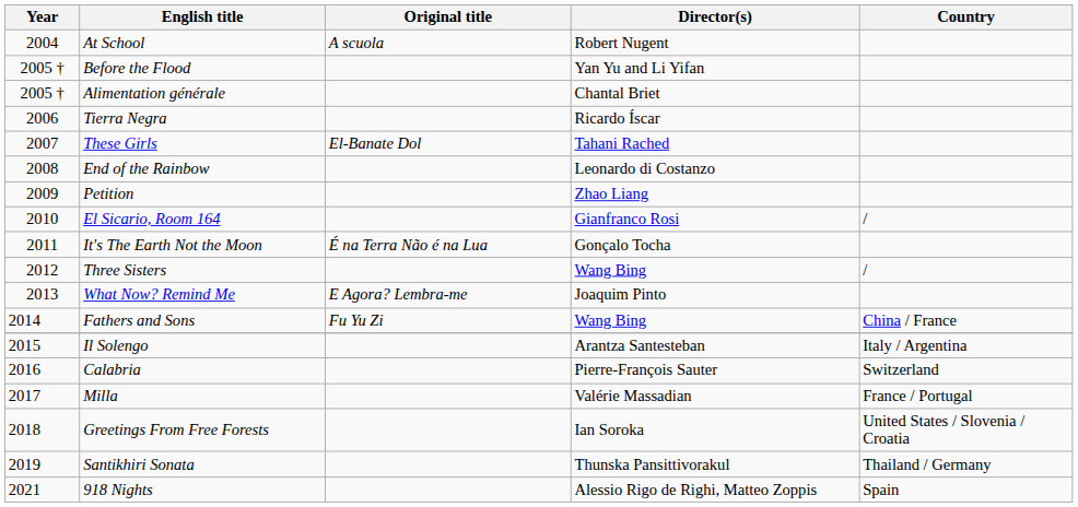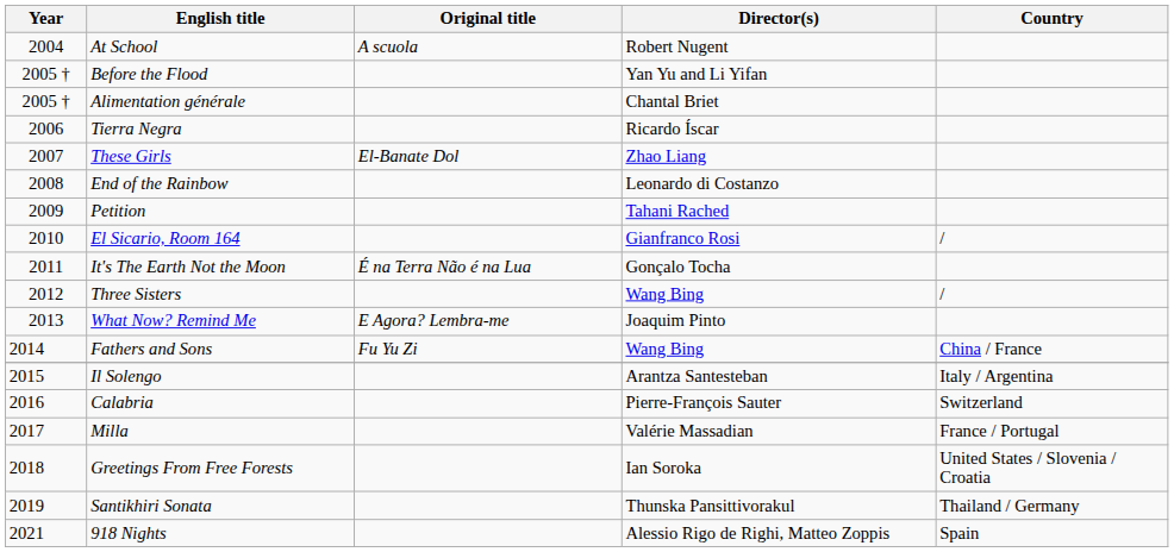 <table class="wikitable" width="85%" cellpadding="5">
 <tr>
 <th width="7%">Year</th>
 <th width="23%">English title</th>
 <th width="23%">Original title</th>
 <th width="27%">Director(s)</th>
 <th width="20%">Country</th>
 </tr>
 <tr>
 <td style="text-align:center;">2004</td>
 <td><em>At School</em></td>
 <td><em>A scuola</em></td>
 <td>Robert Nugent</td>
 <td></td>
 </tr>
 <tr>
 <td style="text-align:center;">2005 †</td>
 <td><em>Before the Flood</em></td>
 <td></td>
 <td>Yan Yu and Li Yifan</td>
 <td></td>
 </tr>
 <tr>
 <td style="text-align:center;">2005 †</td>
 <td><em>Alimentation générale</em></td>
 <td></td>
 <td>Chantal Briet</td>
 <td></td>
 </tr>
 <tr>
 <td style="text-align:center;">2006</td>
 <td><em>Tierra Negra</em></td>
 <td></td>
 <td>Ricardo Íscar</td>
 <td></td>
 </tr>
 <tr>
 <td style="text-align:center;">2007</td>
 <td><em><a href='#'>These Girls</a></em></td>
 <td><em>El-Banate Dol</em></td>
-<td><a href='#'>Tahani Rached</a></td>
+<td><a href='#'>Zhao Liang</a></td>
 <td></td>
 </tr>
 <tr>
 <td style="text-align:center;">2008</td>
 <td><em>End of the Rainbow</em></td>
 <td></td>
 <td>Leonardo di Costanzo</td>
 <td></td>
 </tr>
 <tr>
 <td style="text-align:center;">2009</td>
 <td><em>Petition</em></td>
 <td></td>
-<td><a href='#'>Zhao Liang</a></td>
+<td><a href='#'>Tahani Rached</a></td>
 <td></td>
 </tr>
 <tr>
 <td style="text-align:center;">2010</td>
 <td><em><a href='#'>El Sicario, Room 164</a></em></td>
 <td></td>
 <td><a href='#'>Gianfranco Rosi</a></td>
 <td> / </td>
 </tr>
 <tr>
 <td style="text-align:center;">2011</td>
 <td><em>It's The Earth Not the Moon</em></td>
 <td><em>É na Terra Não é na Lua</em></td>
 <td>Gonçalo Tocha</td>
 <td></td>
 </tr>
 <tr>
 <td style="text-align:center;">2012</td>
 <td><em>Three Sisters </em></td>
 <td></td>
 <td><a href='#'>Wang Bing</a></td>
 <td> / </td>
 </tr>
 <tr>
 <td style="text-align:center;">2013</td>
 <td><em><a href='#'>What Now? Remind Me</a></em></td>
 <td><em>E Agora? Lembra-me</em></td>
 <td>Joaquim Pinto</td>
 <td></td>
 </tr>
 <tr>
 <td>2014</td>
 <td><em>Fathers and Sons</em></td>
 <td><em>Fu Yu Zi</em></td>
 <td><a href='#'>Wang Bing</a></td>
 <td><a href='#'>China</a> / France</td>
 </tr>
 <tr>
 </tr>
 <tr>
 <td>2015</td>
 <td><em>Il Solengo</em></td>
 <td></td>
 <td>Arantza Santesteban</td>
 <td>Italy / Argentina</td>
 </tr>
 <tr>
 <td>2016</td>
 <td><em>Calabria</em></td>
 <td></td>
 <td>Pierre-François Sauter</td>
 <td>Switzerland</td>
 </tr>
 <tr>
 <td>2017</td>
 <td><em>Milla</em></td>
 <td></td>
 <td>Valérie Massadian</td>
 <td>France / Portugal</td>
 </tr>
 <tr>
 <td>2018</td>
 <td><em>Greetings From Free Forests</em></td>
 <td></td>
 <td>Ian Soroka</td>
 <td>United States / Slovenia / Croatia</td>
 </tr>
 <tr>
 <td>2019</td>
 <td><em>Santikhiri Sonata</em></td>
 <td></td>
 <td>Thunska Pansittivorakul</td>
 <td>Thailand / Germany</td>
 </tr>
 <tr>
 <td>2021</td>
 <td><em>918 Nights</em></td>
 <td></td>
 <td>Alessio Rigo de Righi, Matteo Zoppis</td>
 <td>Spain</td>
 </tr>
 </table>
